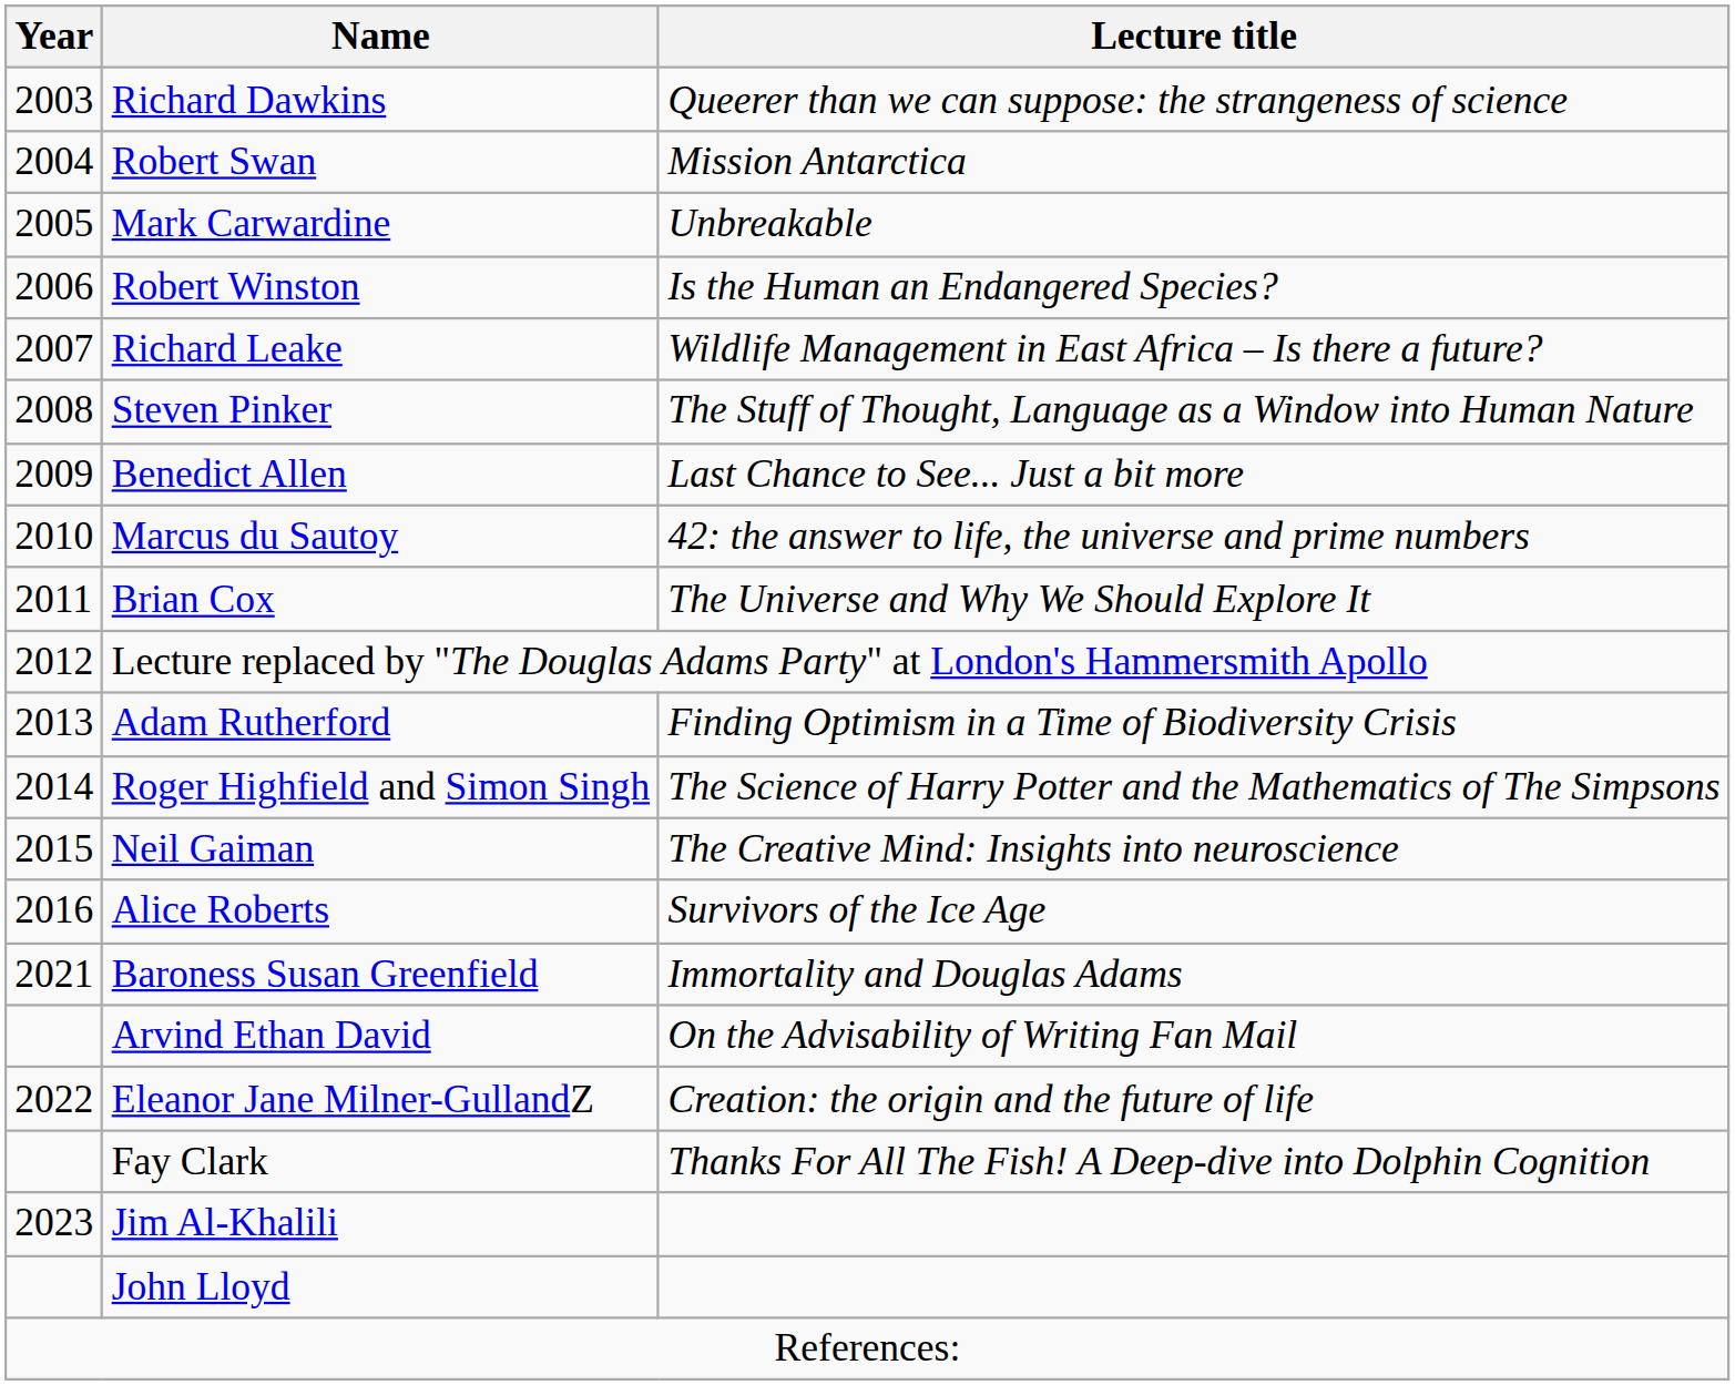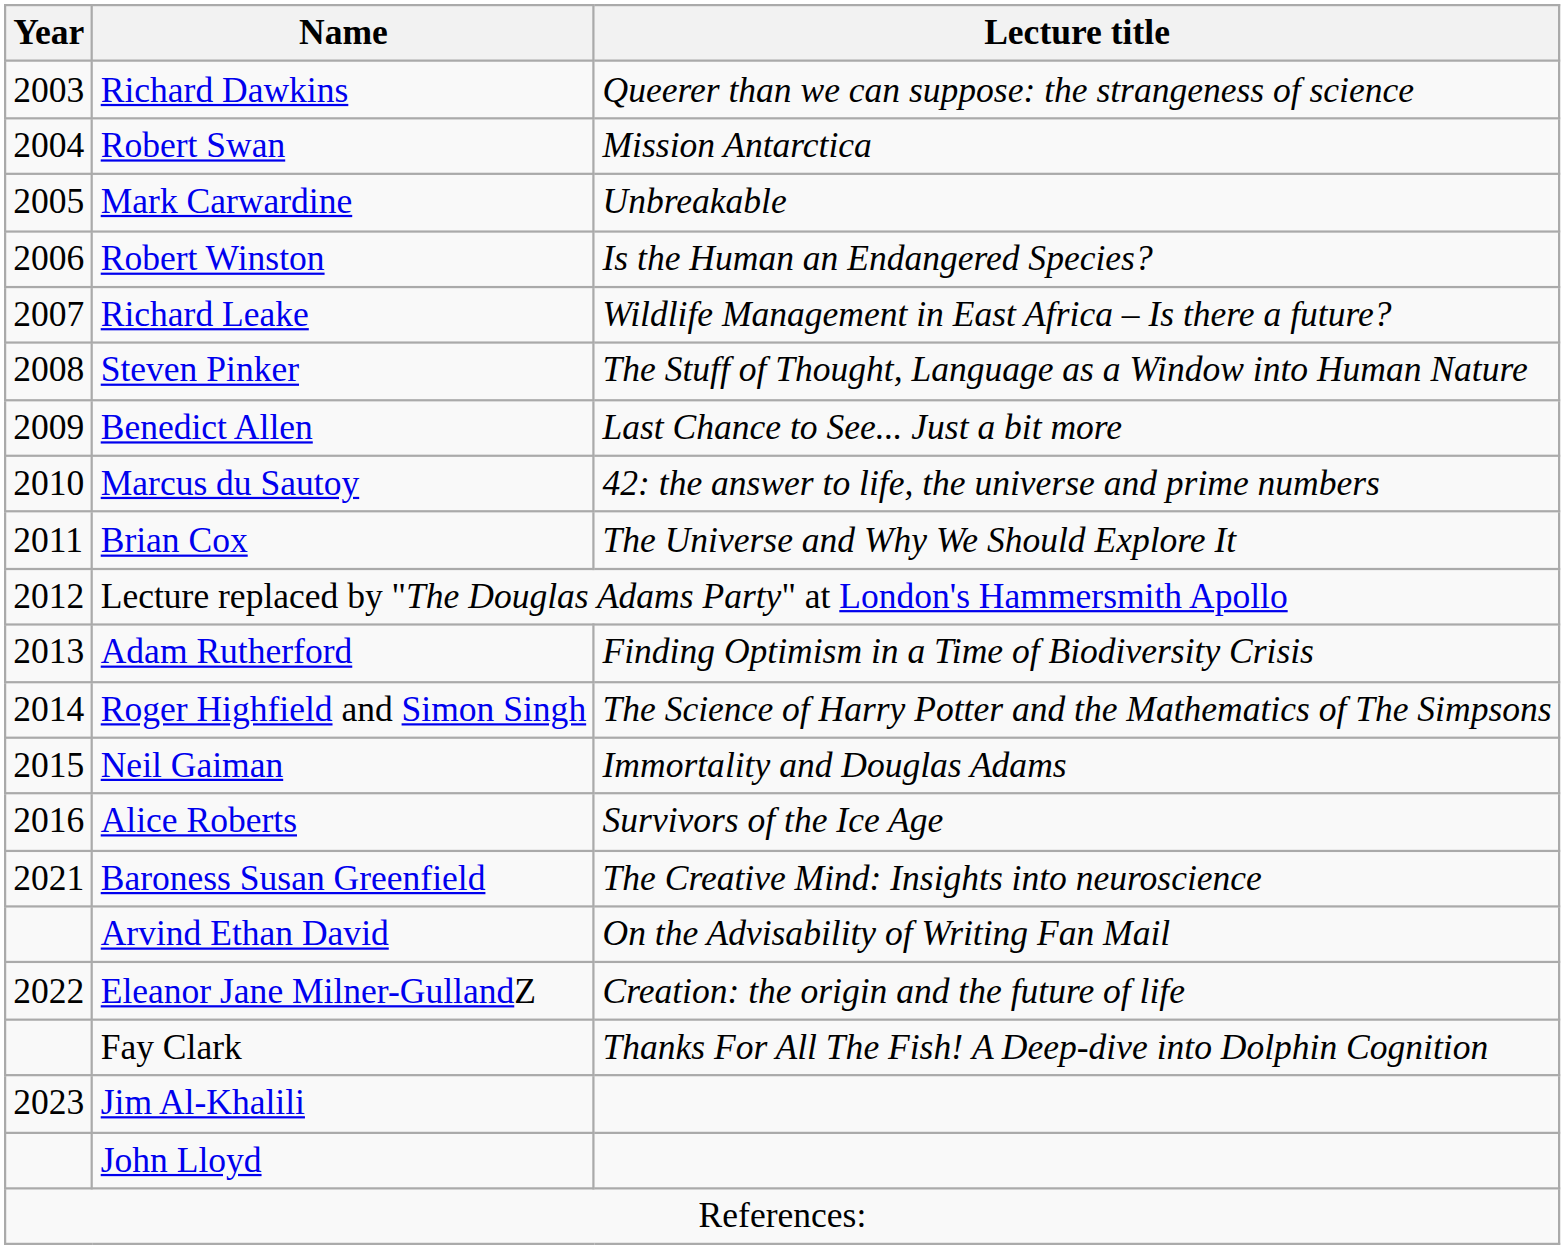 <table class="wikitable sortable">
 <tr>
 <th>Year</th>
 <th>Name</th>
 <th>Lecture title</th>
 </tr>
 <tr>
 <td>2003</td>
 <td><a href='#'>Richard Dawkins</a></td>
 <td><em>Queerer than we can suppose: the strangeness of science</em></td>
 </tr>
 <tr>
 <td>2004</td>
 <td><a href='#'>Robert Swan</a></td>
 <td><em>Mission Antarctica</em></td>
 </tr>
 <tr>
 <td>2005</td>
 <td><a href='#'>Mark Carwardine</a></td>
 <td><em>Unbreakable</em></td>
 </tr>
 <tr>
 <td>2006</td>
 <td><a href='#'>Robert Winston</a></td>
 <td><em>Is the Human an Endangered Species?</em></td>
 </tr>
 <tr>
 <td>2007</td>
 <td><a href='#'>Richard Leake</a></td>
 <td><em>Wildlife Management in East Africa – Is there a future?</em></td>
 </tr>
 <tr>
 <td>2008</td>
 <td><a href='#'>Steven Pinker</a></td>
 <td><em>The Stuff of Thought, Language as a Window into Human Nature</em></td>
 </tr>
 <tr>
 <td>2009</td>
 <td><a href='#'>Benedict Allen</a></td>
 <td><em>Last Chance to See... Just a bit more</em></td>
 </tr>
 <tr>
 <td>2010</td>
 <td><a href='#'>Marcus du Sautoy</a></td>
 <td><em>42: the answer to life, the universe and prime numbers</em></td>
 </tr>
 <tr>
 <td>2011</td>
 <td><a href='#'>Brian Cox</a></td>
 <td><em>The Universe and Why We Should Explore It</em></td>
 </tr>
 <tr>
 <td>2012</td>
 <td colspan="2">Lecture replaced by "<em>The Douglas Adams Party</em>" at <a href='#'>London's Hammersmith Apollo</a></td>
 </tr>
 <tr>
 <td>2013</td>
 <td><a href='#'>Adam Rutherford</a></td>
 <td><em>Finding Optimism in a Time of Biodiversity Crisis</em></td>
 </tr>
 <tr>
 <td>2014</td>
 <td><a href='#'>Roger Highfield</a> and <a href='#'>Simon Singh</a></td>
 <td><em>The Science of Harry Potter and the Mathematics of The Simpsons</em></td>
 </tr>
 <tr>
 <td>2015</td>
 <td><a href='#'>Neil Gaiman</a></td>
-<td><em>The Creative Mind: Insights into neuroscience</em></td>
+<td><em>Immortality and Douglas Adams</em></td>
 </tr>
 <tr>
 <td>2016</td>
 <td><a href='#'>Alice Roberts</a></td>
 <td><em>Survivors of the Ice Age</em></td>
 </tr>
 <tr>
 <td>2021</td>
 <td><a href='#'>Baroness Susan Greenfield</a></td>
-<td><em>Immortality and Douglas Adams</em></td>
+<td><em>The Creative Mind: Insights into neuroscience</em></td>
 </tr>
 <tr>
 <td></td>
 <td><a href='#'>Arvind Ethan David</a></td>
 <td><em>On the Advisability of Writing Fan Mail</em></td>
 </tr>
 <tr>
 <td>2022</td>
 <td><a href='#'>Eleanor Jane Milner-Gulland</a><span>Z</span></td>
 <td><em>Creation: the origin and the future of life</em></td>
 </tr>
 <tr>
 <td></td>
 <td>Fay Clark</td>
 <td><em>Thanks For All The Fish!</em> <em>A Deep-dive into Dolphin Cognition</em></td>
 </tr>
 <tr>
 <td>2023</td>
 <td><a href='#'>Jim Al-Khalili</a></td>
 <td></td>
 </tr>
 <tr>
 <td></td>
 <td><a href='#'>John Lloyd</a></td>
 <td></td>
 </tr>
 <tr class="sortbottom">
 <td colspan="3" align="center">References:</td>
 </tr>
 </table>
